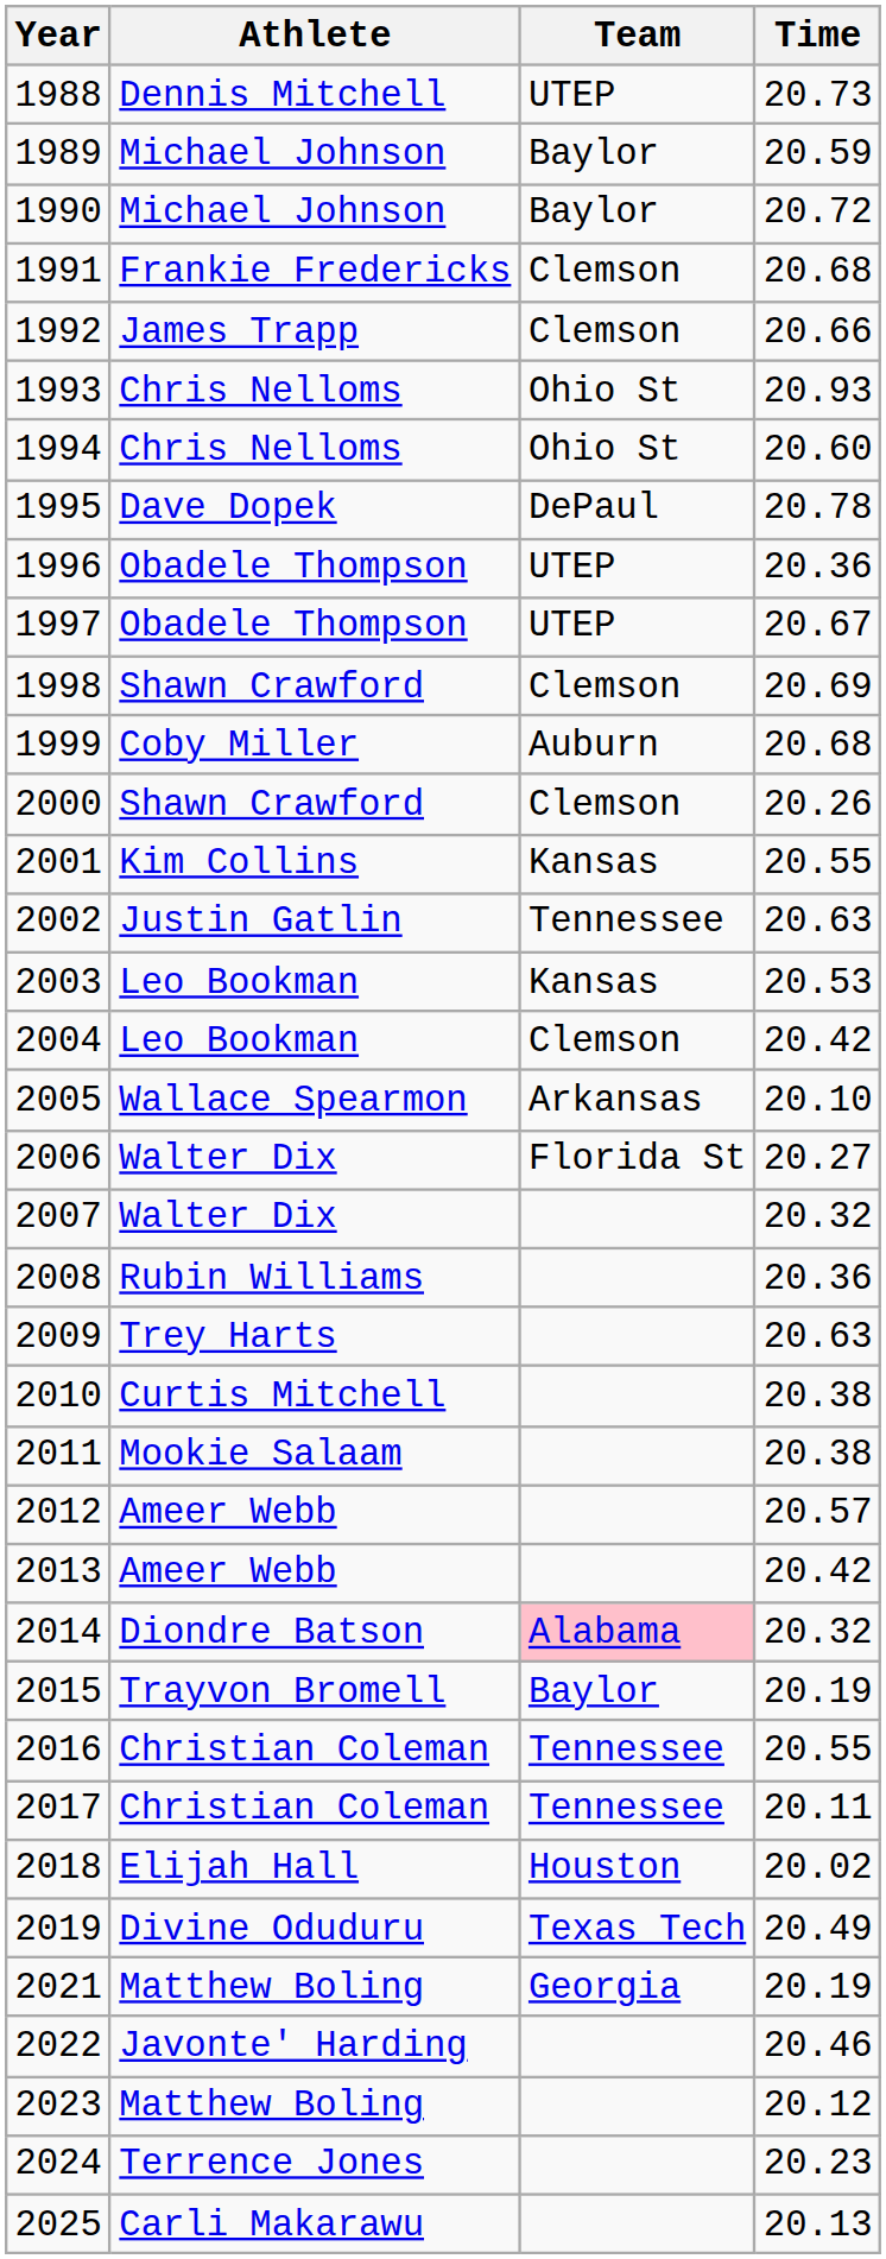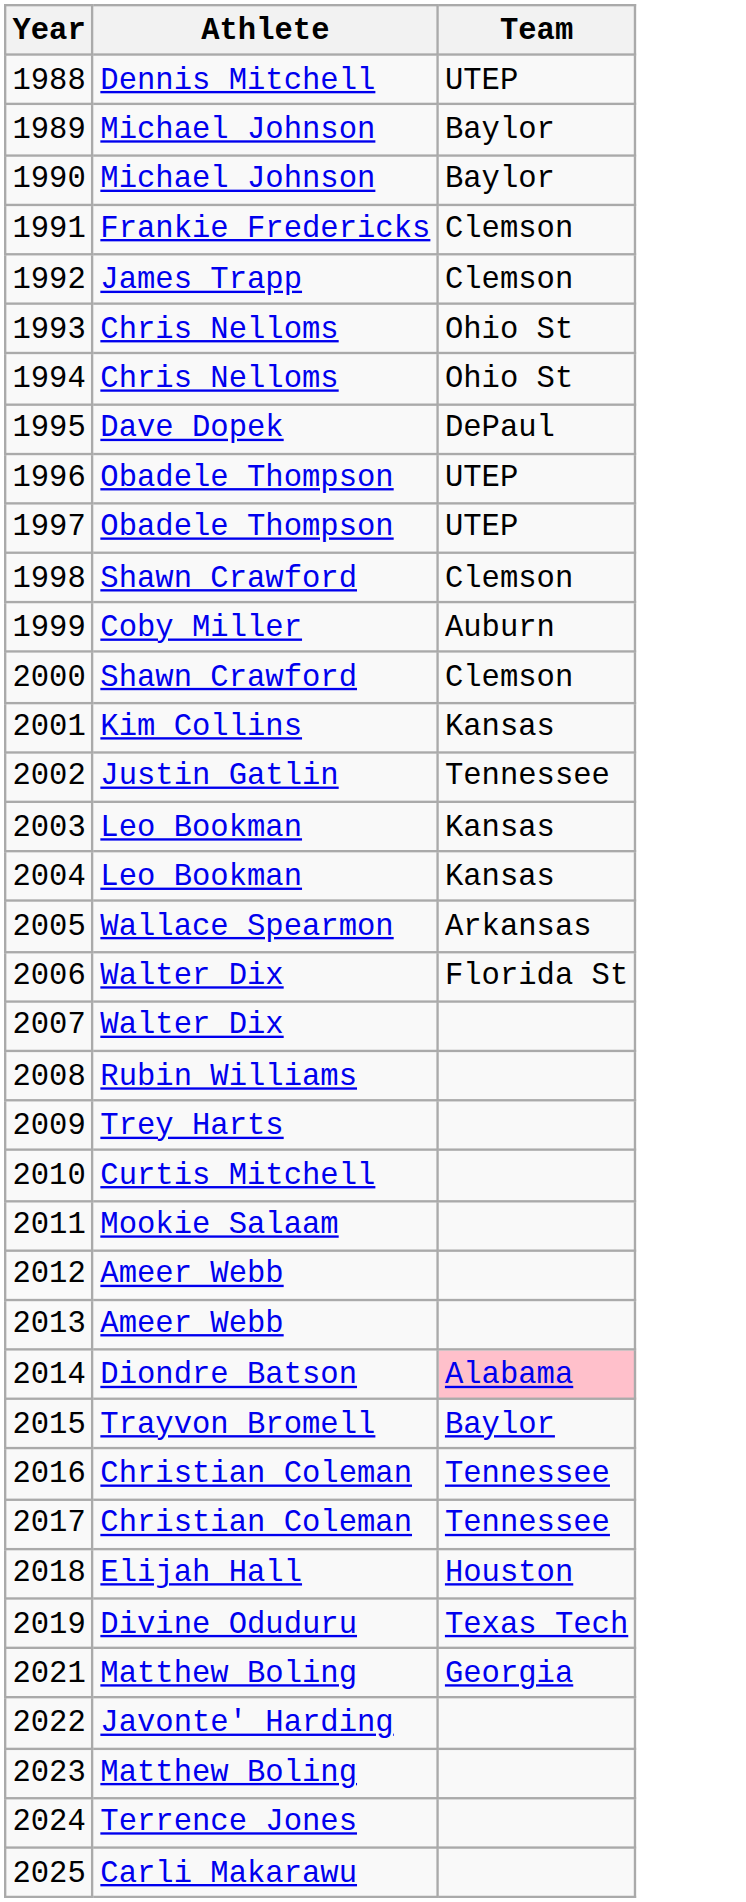 <table class="wikitable sortable">
 <tr>
 <th>Year</th>
 <th>Athlete</th>
 <th>Team</th>
-<th>Time</th>
 </tr>
 <tr>
 <td>1988</td>
 <td><a href='#'>Dennis Mitchell</a></td>
 <td>UTEP</td>
-<td>20.73</td>
 </tr>
 <tr>
 <td>1989</td>
 <td><a href='#'>Michael Johnson</a></td>
 <td>Baylor</td>
-<td>20.59</td>
 </tr>
 <tr>
 <td>1990</td>
 <td><a href='#'>Michael Johnson</a></td>
 <td>Baylor</td>
-<td>20.72</td>
 </tr>
 <tr>
 <td>1991</td>
 <td><a href='#'>Frankie Fredericks</a> </td>
 <td>Clemson</td>
-<td>20.68</td>
 </tr>
 <tr>
 <td>1992</td>
 <td><a href='#'>James Trapp</a></td>
 <td>Clemson</td>
-<td>20.66</td>
 </tr>
 <tr>
 <td>1993</td>
 <td><a href='#'>Chris Nelloms</a></td>
 <td>Ohio St</td>
-<td>20.93</td>
 </tr>
 <tr>
 <td>1994</td>
 <td><a href='#'>Chris Nelloms</a></td>
 <td>Ohio St</td>
-<td>20.60</td>
 </tr>
 <tr>
 <td>1995</td>
 <td><a href='#'>Dave Dopek</a></td>
 <td>DePaul</td>
-<td>20.78</td>
 </tr>
 <tr>
 <td>1996</td>
 <td><a href='#'>Obadele Thompson</a> </td>
 <td>UTEP</td>
-<td>20.36</td>
 </tr>
 <tr>
 <td>1997</td>
 <td><a href='#'>Obadele Thompson</a> </td>
 <td>UTEP</td>
-<td>20.67</td>
 </tr>
 <tr>
 <td>1998</td>
 <td><a href='#'>Shawn Crawford</a></td>
 <td>Clemson</td>
-<td>20.69</td>
 </tr>
 <tr>
 <td>1999</td>
 <td><a href='#'>Coby Miller</a></td>
 <td>Auburn</td>
-<td>20.68</td>
 </tr>
 <tr>
 <td>2000</td>
 <td><a href='#'>Shawn Crawford</a></td>
 <td>Clemson</td>
-<td>20.26</td>
 </tr>
 <tr>
 <td>2001</td>
 <td><a href='#'>Kim Collins</a> </td>
 <td>Kansas</td>
-<td>20.55</td>
 </tr>
 <tr>
 <td>2002</td>
 <td><a href='#'>Justin Gatlin</a></td>
 <td>Tennessee</td>
-<td>20.63</td>
 </tr>
 <tr>
 <td>2003</td>
 <td><a href='#'>Leo Bookman</a></td>
 <td>Kansas</td>
-<td>20.53</td>
 </tr>
 <tr>
 <td>2004</td>
 <td><a href='#'>Leo Bookman</a></td>
-<td>Clemson</td>
-<td>20.42</td>
+<td>Kansas</td>
 </tr>
 <tr>
 <td>2005</td>
 <td><a href='#'>Wallace Spearmon</a></td>
 <td>Arkansas</td>
-<td>20.10</td>
 </tr>
 <tr>
 <td>2006</td>
 <td><a href='#'>Walter Dix</a></td>
 <td>Florida St</td>
-<td>20.27</td>
 </tr>
 <tr>
 <td>2007</td>
 <td><a href='#'>Walter Dix</a></td>
 <td></td>
-<td>20.32</td>
 </tr>
 <tr>
 <td>2008</td>
 <td><a href='#'>Rubin Williams</a></td>
 <td></td>
-<td>20.36</td>
 </tr>
 <tr>
 <td>2009</td>
 <td><a href='#'>Trey Harts</a></td>
 <td></td>
-<td>20.63</td>
 </tr>
 <tr>
 <td>2010</td>
 <td><a href='#'>Curtis Mitchell</a></td>
 <td></td>
-<td>20.38</td>
 </tr>
 <tr>
 <td>2011</td>
 <td><a href='#'>Mookie Salaam</a></td>
 <td></td>
-<td>20.38</td>
 </tr>
 <tr>
 <td>2012</td>
 <td><a href='#'>Ameer Webb</a></td>
 <td></td>
-<td>20.57</td>
 </tr>
 <tr>
 <td>2013</td>
 <td><a href='#'>Ameer Webb</a></td>
 <td></td>
-<td>20.42</td>
 </tr>
 <tr>
 <td>2014</td>
 <td><a href='#'>Diondre Batson</a></td>
 <td style="background: pink;"><a href='#'>Alabama</a></td>
-<td>20.32</td>
 </tr>
 <tr>
 <td>2015</td>
 <td><a href='#'>Trayvon Bromell</a></td>
 <td><a href='#'>Baylor</a></td>
-<td>20.19</td>
 </tr>
 <tr>
 <td>2016</td>
 <td><a href='#'>Christian Coleman</a></td>
 <td><a href='#'>Tennessee</a></td>
-<td>20.55</td>
 </tr>
 <tr>
 <td>2017</td>
 <td><a href='#'>Christian Coleman</a></td>
 <td><a href='#'>Tennessee</a></td>
-<td>20.11</td>
 </tr>
 <tr>
 <td>2018</td>
 <td><a href='#'>Elijah Hall</a></td>
 <td><a href='#'>Houston</a></td>
-<td>20.02</td>
 </tr>
 <tr>
 <td>2019</td>
 <td><a href='#'>Divine Oduduru</a> </td>
 <td><a href='#'>Texas Tech</a></td>
-<td>20.49</td>
 </tr>
 <tr>
 <td>2021</td>
 <td><a href='#'>Matthew Boling</a></td>
 <td><a href='#'>Georgia</a></td>
-<td>20.19</td>
 </tr>
 <tr>
 <td>2022</td>
 <td><a href='#'>Javonte' Harding</a></td>
 <td></td>
-<td>20.46</td>
 </tr>
 <tr>
 <td>2023</td>
 <td><a href='#'>Matthew Boling</a></td>
 <td></td>
-<td>20.12</td>
 </tr>
 <tr>
 <td>2024</td>
 <td><a href='#'>Terrence Jones</a></td>
 <td></td>
-<td>20.23</td>
 </tr>
 <tr>
 <td>2025</td>
 <td><a href='#'>Carli Makarawu</a> </td>
 <td></td>
-<td>20.13</td>
 </tr>
 </table>
